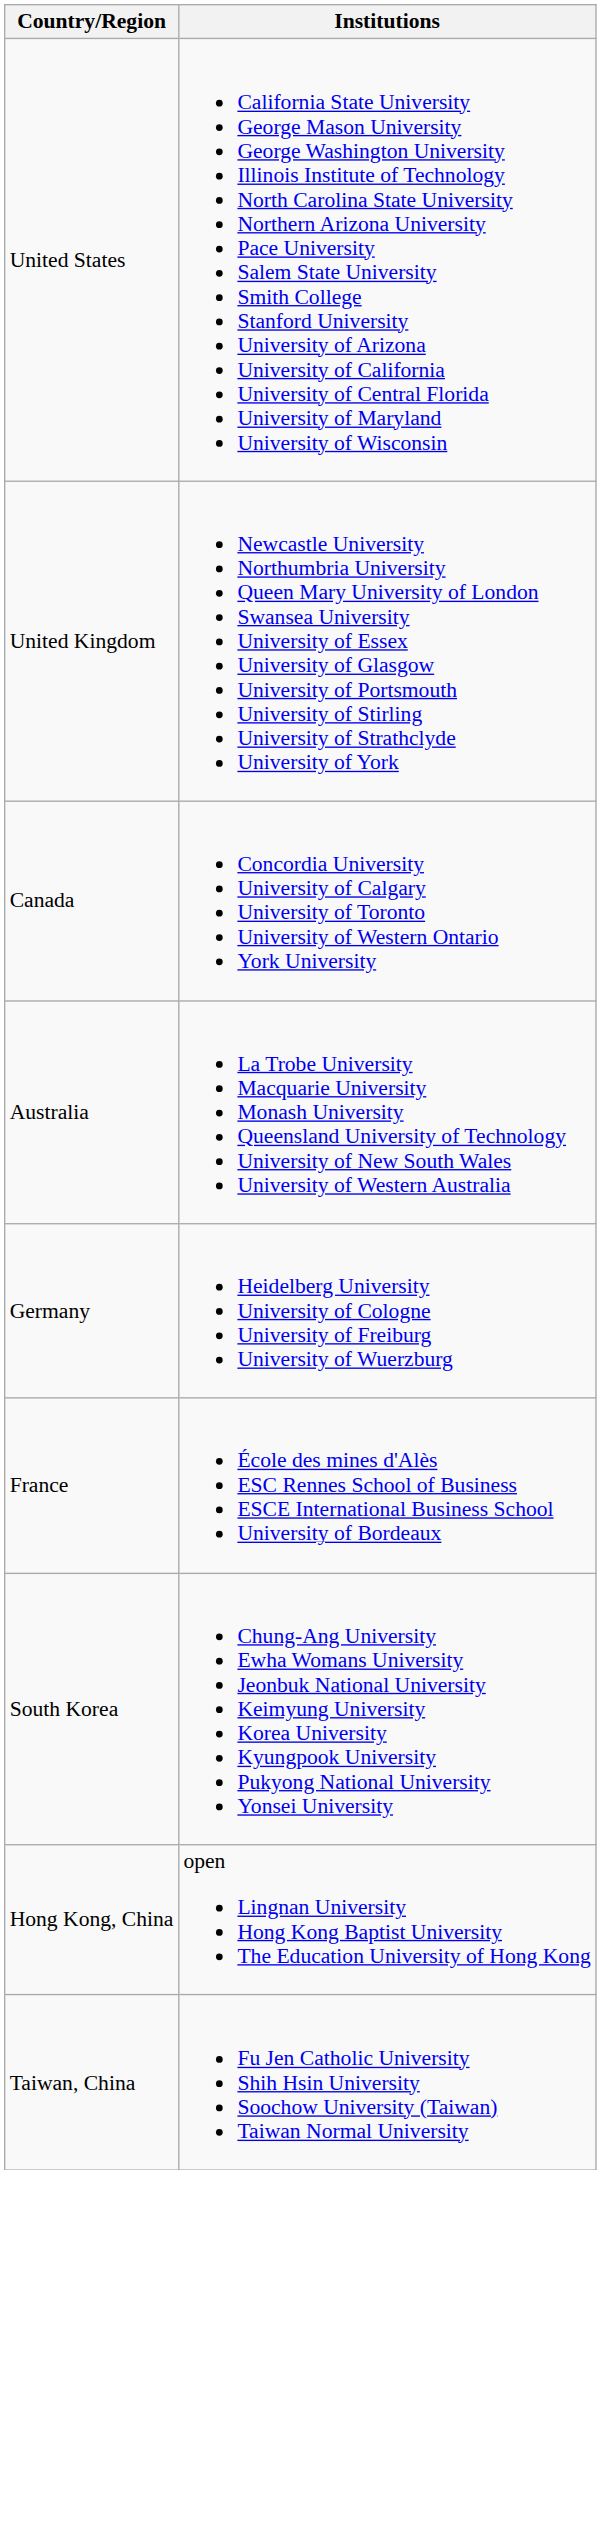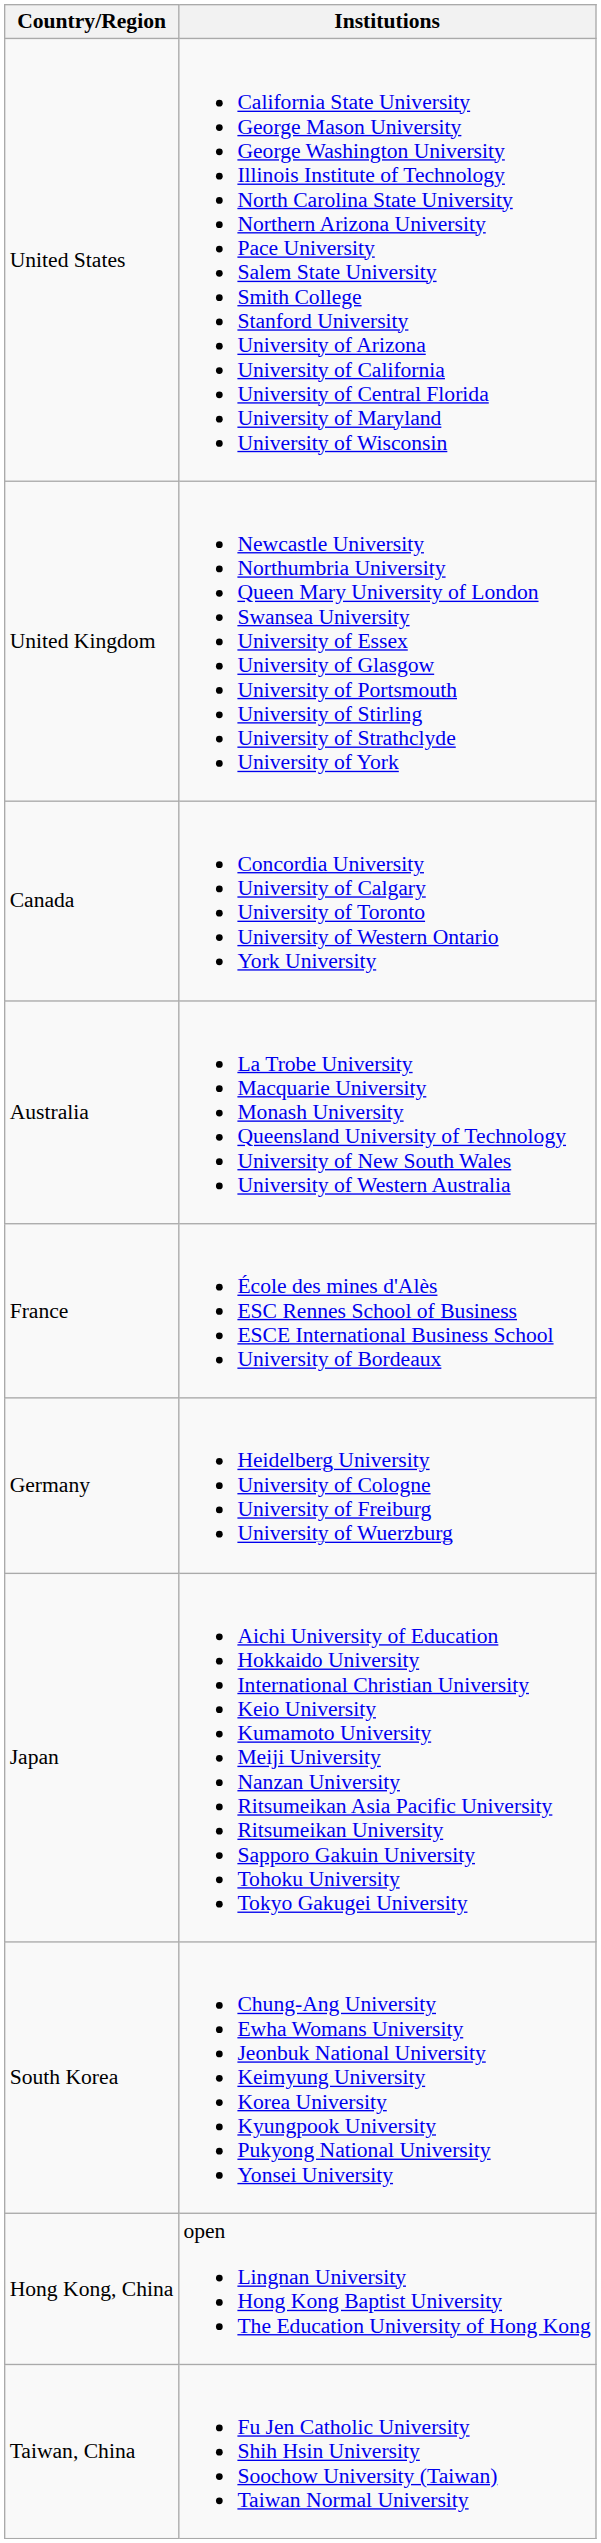 <table class="wikitable">
 <tr>
 <th>Country/Region</th>
 <th>Institutions</th>
 </tr>
 <tr>
 <td>United States</td>
 <td><br><ul><li><a href='#'>California State University</a></li><li><a href='#'>George Mason University</a></li><li><a href='#'>George Washington University</a></li><li><a href='#'>Illinois Institute of Technology</a></li><li><a href='#'>North Carolina State University</a></li><li><a href='#'>Northern Arizona University</a></li><li><a href='#'>Pace University</a></li><li><a href='#'>Salem State University</a></li><li><a href='#'>Smith College</a></li><li><a href='#'>Stanford University</a></li><li><a href='#'>University of Arizona</a></li><li><a href='#'>University of California</a></li><li><a href='#'>University of Central Florida</a></li><li><a href='#'>University of Maryland</a></li><li><a href='#'>University of Wisconsin</a></li></ul></td>
 </tr>
 <tr>
 <td>United Kingdom</td>
 <td><br><ul><li><a href='#'>Newcastle University</a></li><li><a href='#'>Northumbria University</a></li><li><a href='#'>Queen Mary University of London</a></li><li><a href='#'>Swansea University</a></li><li><a href='#'>University of Essex</a></li><li><a href='#'>University of Glasgow</a></li><li><a href='#'>University of Portsmouth</a></li><li><a href='#'>University of Stirling</a></li><li><a href='#'>University of Strathclyde</a></li><li><a href='#'>University of York</a></li></ul></td>
 </tr>
 <tr>
 <td>Canada</td>
 <td><br><ul><li><a href='#'>Concordia University</a></li><li><a href='#'>University of Calgary</a></li><li><a href='#'>University of Toronto</a></li><li><a href='#'>University of Western Ontario</a></li><li><a href='#'>York University</a></li></ul></td>
 </tr>
 <tr>
 <td>Australia</td>
 <td><br><ul><li><a href='#'>La Trobe University</a></li><li><a href='#'>Macquarie University</a></li><li><a href='#'>Monash University</a></li><li><a href='#'>Queensland University of Technology</a></li><li><a href='#'>University of New South Wales</a></li><li><a href='#'>University of Western Australia</a></li></ul></td>
 </tr>
 <tr>
+<td>France</td>
+<td><br><ul><li><a href='#'>École des mines d'Alès</a></li><li><a href='#'>ESC Rennes School of Business</a></li><li><a href='#'>ESCE International Business School</a></li><li><a href='#'>University of Bordeaux</a></li></ul></td>
+</tr>
+<tr>
 <td>Germany</td>
 <td><br><ul><li><a href='#'>Heidelberg University</a></li><li><a href='#'>University of Cologne</a></li><li><a href='#'>University of Freiburg</a></li><li><a href='#'>University of Wuerzburg</a></li></ul></td>
 </tr>
 <tr>
-<td>France</td>
-<td><br><ul><li><a href='#'>École des mines d'Alès</a></li><li><a href='#'>ESC Rennes School of Business</a></li><li><a href='#'>ESCE International Business School</a></li><li><a href='#'>University of Bordeaux</a></li></ul></td>
+<td>Japan</td>
+<td><br><ul><li><a href='#'>Aichi University of Education</a></li><li><a href='#'>Hokkaido University</a></li><li><a href='#'>International Christian University</a></li><li><a href='#'>Keio University</a></li><li><a href='#'>Kumamoto University</a></li><li><a href='#'>Meiji University</a></li><li><a href='#'>Nanzan University</a></li><li><a href='#'>Ritsumeikan Asia Pacific University</a></li><li><a href='#'>Ritsumeikan University</a></li><li><a href='#'>Sapporo Gakuin University</a></li><li><a href='#'>Tohoku University</a></li><li><a href='#'>Tokyo Gakugei University</a></li></ul></td>
 </tr>
 <tr>
 <td>South Korea</td>
 <td><br><ul><li><a href='#'>Chung-Ang University</a></li><li><a href='#'>Ewha Womans University</a></li><li><a href='#'>Jeonbuk National University</a></li><li><a href='#'>Keimyung University</a></li><li><a href='#'>Korea University</a></li><li><a href='#'>Kyungpook University</a></li><li><a href='#'>Pukyong National University</a></li><li><a href='#'>Yonsei University</a></li></ul></td>
 </tr>
 <tr>
 <td>Hong Kong, China</td>
 <td>open<br><ul><li><a href='#'>Lingnan University</a></li><li><a href='#'>Hong Kong Baptist University</a></li><li><a href='#'>The Education University of Hong Kong</a></li></ul></td>
 </tr>
 <tr>
 <td>Taiwan, China</td>
 <td><br><ul><li><a href='#'>Fu Jen Catholic University</a></li><li><a href='#'>Shih Hsin University</a></li><li><a href='#'>Soochow University (Taiwan)</a></li><li><a href='#'>Taiwan Normal University</a></li></ul></td>
 </tr>
 </table>
